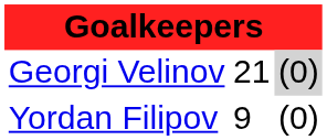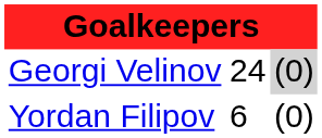 <table class="toccolours" border="0" cellpadding="2" cellspacing="0" align="left" style="margin:0.5em;">
 <tr>
 <th colspan="4" align="center" bgcolor="#FF2020"><span>Goalkeepers</span></th>
 </tr>
 <tr>
 <td> <a href='#'>Georgi Velinov</a></td>
-<td>21</td>
+<td>24</td>
 <td style="background: lightgrey;">(0)</td>
 </tr>
 <tr>
 <td> <a href='#'>Yordan Filipov</a></td>
-<td>9</td>
+<td>6</td>
 <td>(0)</td>
 </tr>
 <tr>
 </tr>
 </table>
